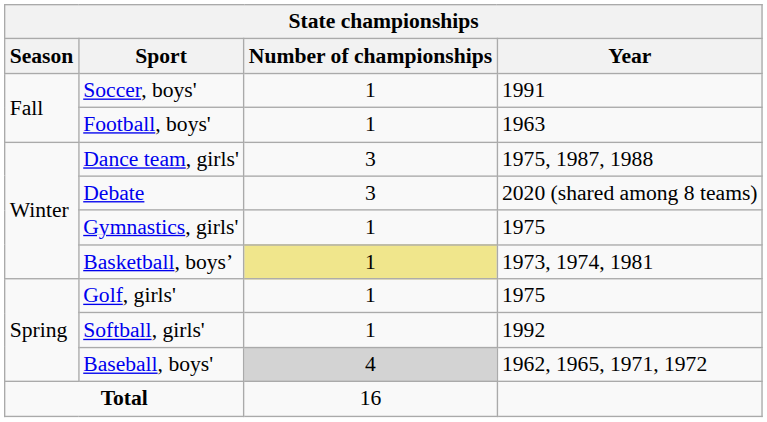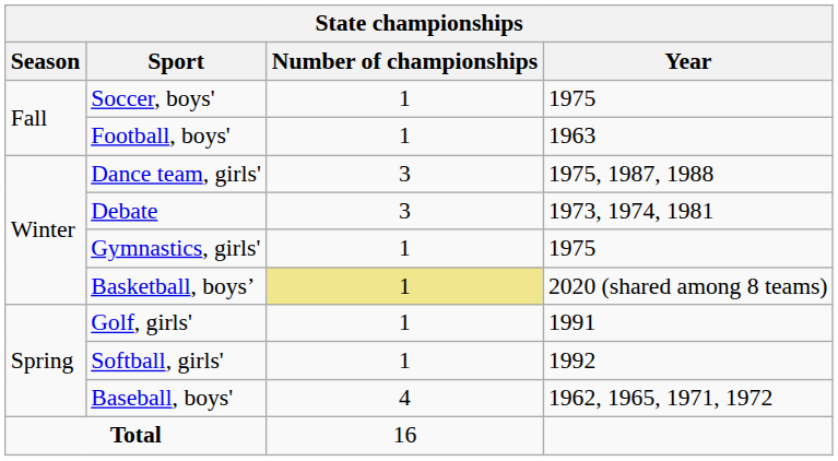 <table class="wikitable">
 <tr>
 <th colspan="4">State championships</th>
 </tr>
 <tr>
 <th>Season</th>
 <th>Sport</th>
 <th>Number of championships</th>
 <th>Year</th>
 </tr>
 <tr>
 <td rowspan="2">Fall</td>
 <td><a href='#'>Soccer</a>, boys'</td>
 <td align="center">1</td>
-<td>1991</td>
+<td>1975</td>
 </tr>
 <tr>
 <td><a href='#'>Football</a>, boys'</td>
 <td align="center">1</td>
 <td>1963</td>
 </tr>
 <tr>
 <td rowspan="4">Winter</td>
 <td><a href='#'>Dance team</a>, girls'</td>
 <td align="center">3</td>
 <td>1975, 1987, 1988</td>
 </tr>
 <tr>
 <td><a href='#'>Debate</a></td>
 <td align="center">3</td>
-<td>2020 (shared among 8 teams)</td>
+<td>1973, 1974, 1981</td>
 </tr>
 <tr>
 <td><a href='#'>Gymnastics</a>, girls'</td>
 <td align="center">1</td>
 <td>1975</td>
 </tr>
 <tr>
 <td><a href='#'>Basketball</a>, boys’</td>
 <td align="center" style="background: khaki;">1</td>
-<td>1973, 1974, 1981</td>
+<td>2020 (shared among 8 teams)</td>
 </tr>
 <tr>
 <td rowspan="3">Spring</td>
 <td><a href='#'>Golf</a>, girls'</td>
 <td align="center">1</td>
-<td>1975</td>
+<td>1991</td>
 </tr>
 <tr>
 <td><a href='#'>Softball</a>, girls'</td>
 <td align="center">1</td>
 <td>1992</td>
 </tr>
 <tr>
 <td><a href='#'>Baseball</a>, boys'</td>
-<td align="center" style="background: lightgrey;">4</td>
+<td align="center">4</td>
 <td>1962, 1965, 1971, 1972</td>
 </tr>
 <tr>
 <td align="center" colspan="2"><strong>Total</strong></td>
 <td align="center">16</td>
 <td></td>
 </tr>
 </table>
